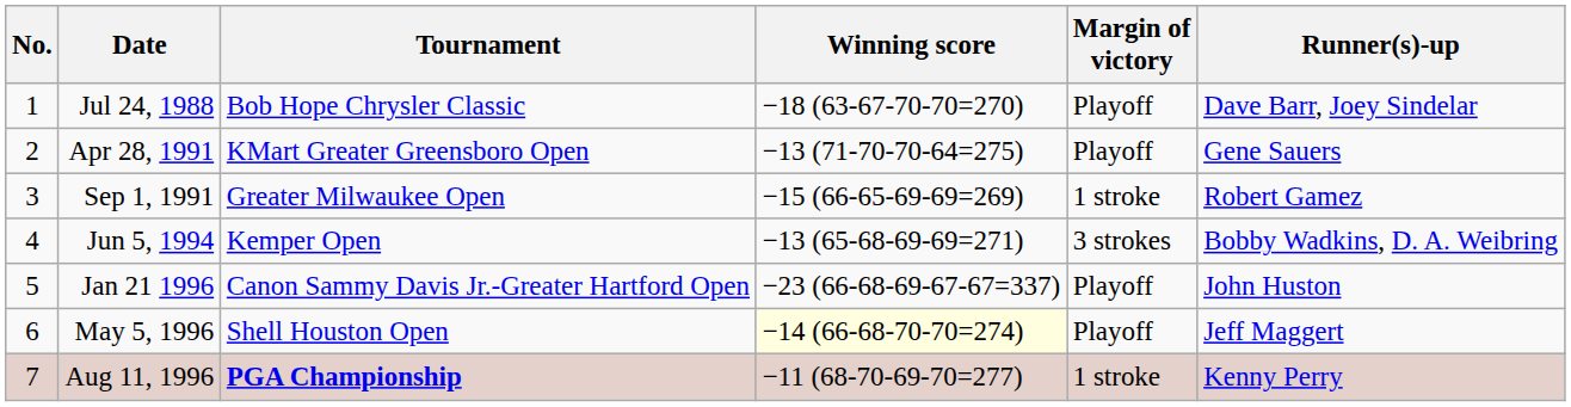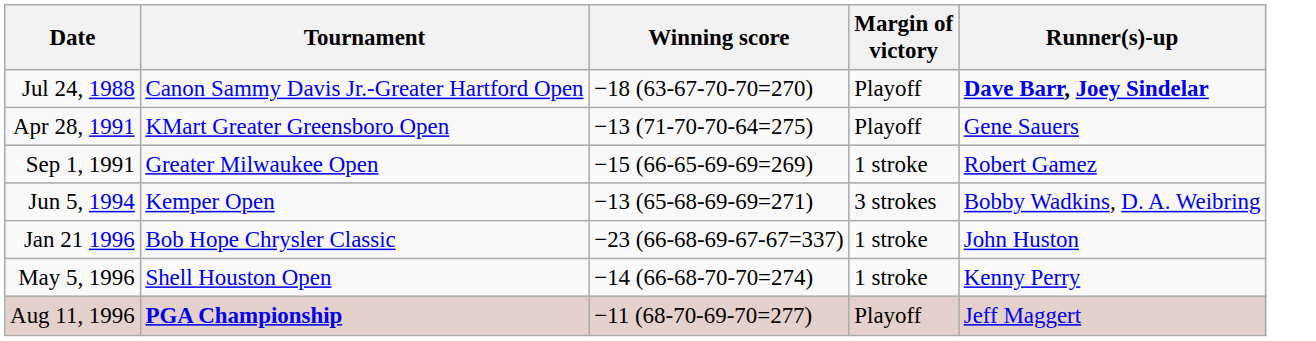 <table class="wikitable" style="font-size:95%;">
 <tr>
-<th>No.</th>
 <th>Date</th>
 <th>Tournament</th>
 <th>Winning score</th>
 <th>Margin of<br>victory</th>
 <th>Runner(s)-up</th>
 </tr>
 <tr>
-<td align=center>1</td>
 <td align=right>Jul 24, <a href='#'>1988</a></td>
-<td><a href='#'>Bob Hope Chrysler Classic</a></td>
+<td><a href='#'>Canon Sammy Davis Jr.-Greater Hartford Open</a></td>
 <td>−18 (63-67-70-70=270)</td>
 <td>Playoff</td>
-<td> <a href='#'>Dave Barr</a>,  <a href='#'>Joey Sindelar</a></td>
+<td><strong> <a href='#'>Dave Barr</a>,  <a href='#'>Joey Sindelar</a></strong></td>
 </tr>
 <tr>
-<td align=center>2</td>
 <td align=right>Apr 28, <a href='#'>1991</a></td>
 <td><a href='#'>KMart Greater Greensboro Open</a></td>
 <td>−13 (71-70-70-64=275)</td>
 <td>Playoff</td>
 <td> <a href='#'>Gene Sauers</a></td>
 </tr>
 <tr>
-<td align=center>3</td>
 <td align=right>Sep 1, 1991</td>
 <td><a href='#'>Greater Milwaukee Open</a></td>
 <td>−15 (66-65-69-69=269)</td>
 <td>1 stroke</td>
 <td> <a href='#'>Robert Gamez</a></td>
 </tr>
 <tr>
-<td align=center>4</td>
 <td align=right>Jun 5, <a href='#'>1994</a></td>
 <td><a href='#'>Kemper Open</a></td>
 <td>−13 (65-68-69-69=271)</td>
 <td>3 strokes</td>
 <td> <a href='#'>Bobby Wadkins</a>,  <a href='#'>D. A. Weibring</a></td>
 </tr>
 <tr>
-<td align=center>5</td>
 <td align=right>Jan 21 <a href='#'>1996</a></td>
-<td><a href='#'>Canon Sammy Davis Jr.-Greater Hartford Open</a></td>
+<td><a href='#'>Bob Hope Chrysler Classic</a></td>
 <td>−23 (66-68-69-67-67=337)</td>
-<td>Playoff</td>
+<td>1 stroke</td>
 <td> <a href='#'>John Huston</a></td>
 </tr>
 <tr>
-<td align=center>6</td>
 <td align=right>May 5, 1996</td>
 <td><a href='#'>Shell Houston Open</a></td>
-<td style="background: lightyellow;">−14 (66-68-70-70=274)</td>
+<td>−14 (66-68-70-70=274)</td>
+<td>1 stroke</td>
+<td> <a href='#'>Kenny Perry</a></td>
+</tr>
+<tr style="background:#e5d1cb;">
+<td align=right>Aug 11, 1996</td>
+<td><strong><a href='#'>PGA Championship</a></strong></td>
+<td>−11 (68-70-69-70=277)</td>
 <td>Playoff</td>
 <td> <a href='#'>Jeff Maggert</a></td>
 </tr>
-<tr style="background:#e5d1cb;">
-<td align=center>7</td>
-<td align=right>Aug 11, 1996</td>
-<td><strong><a href='#'>PGA Championship</a></strong></td>
-<td>−11 (68-70-69-70=277)</td>
-<td>1 stroke</td>
-<td> <a href='#'>Kenny Perry</a></td>
-</tr>
 </table>
